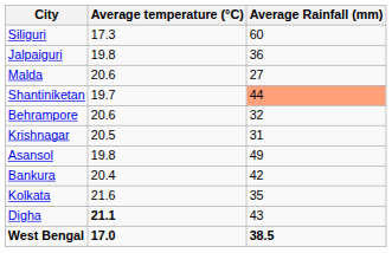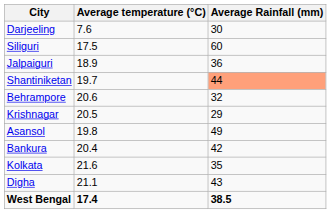 <table class="wikitable">
 <tr>
 <th>City</th>
 <th>Average temperature (°C)</th>
 <th>Average Rainfall (mm)</th>
 </tr>
 <tr>
+<td><a href='#'>Darjeeling</a></td>
+<td>7.6</td>
+<td>30</td>
+</tr>
+<tr>
 <td><a href='#'>Siliguri</a></td>
-<td>17.3</td>
+<td>17.5</td>
 <td>60</td>
 </tr>
 <tr>
 <td><a href='#'>Jalpaiguri</a></td>
-<td>19.8</td>
+<td>18.9</td>
 <td>36</td>
-</tr>
-<tr>
-<td><a href='#'>Malda</a></td>
-<td>20.6</td>
-<td>27</td>
 </tr>
 <tr>
 <td><a href='#'>Shantiniketan</a></td>
 <td>19.7</td>
 <td style="background: lightsalmon;">44</td>
 </tr>
 <tr>
 <td><a href='#'>Behrampore</a></td>
 <td>20.6</td>
 <td>32</td>
 </tr>
 <tr>
 <td><a href='#'>Krishnagar</a></td>
 <td>20.5</td>
-<td>31</td>
+<td>29</td>
 </tr>
 <tr>
 <td><a href='#'>Asansol</a></td>
 <td>19.8</td>
 <td>49</td>
 </tr>
 <tr>
 <td><a href='#'>Bankura</a></td>
 <td>20.4</td>
 <td>42</td>
 </tr>
 <tr>
 <td><a href='#'>Kolkata</a></td>
 <td>21.6</td>
 <td>35</td>
 </tr>
 <tr>
 <td><a href='#'>Digha</a></td>
-<td><strong>21.1</strong></td>
+<td>21.1</td>
 <td>43</td>
 </tr>
 <tr>
 <td><strong>West Bengal</strong></td>
-<td><strong>17.0</strong></td>
+<td><strong>17.4</strong></td>
 <td><strong>38.5</strong></td>
 </tr>
 </table>
